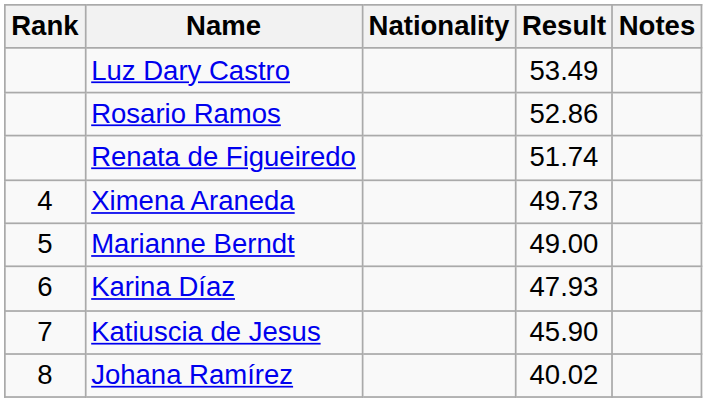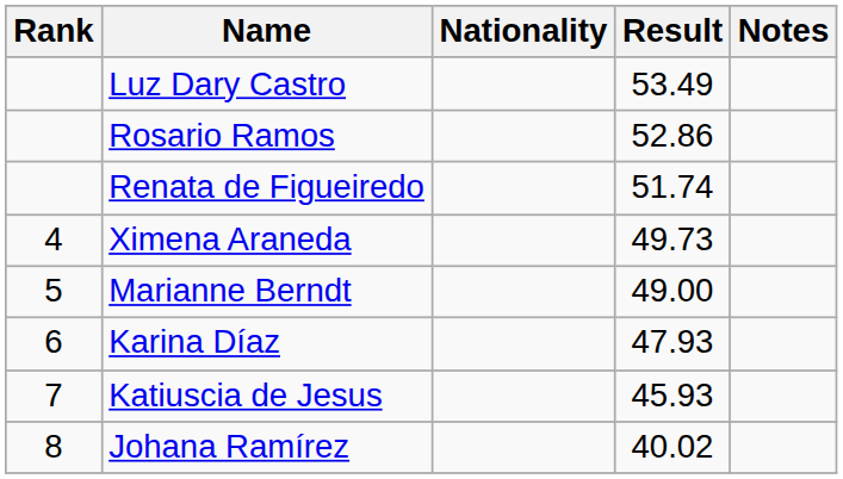 <table class="wikitable sortable" style="text-align:center">
 <tr>
 <th>Rank</th>
 <th>Name</th>
 <th>Nationality</th>
 <th>Result</th>
 <th>Notes</th>
 </tr>
 <tr>
 <td></td>
 <td align=left><a href='#'>Luz Dary Castro</a></td>
 <td align=left></td>
 <td>53.49</td>
 <td></td>
 </tr>
 <tr>
 <td></td>
 <td align=left><a href='#'>Rosario Ramos</a></td>
 <td align=left></td>
 <td>52.86</td>
 <td></td>
 </tr>
 <tr>
 <td></td>
 <td align=left><a href='#'>Renata de Figueiredo</a></td>
 <td align=left></td>
 <td>51.74</td>
 <td></td>
 </tr>
 <tr>
 <td>4</td>
 <td align=left><a href='#'>Ximena Araneda</a></td>
 <td align=left></td>
 <td>49.73</td>
 <td></td>
 </tr>
 <tr>
 <td>5</td>
 <td align=left><a href='#'>Marianne Berndt</a></td>
 <td align=left></td>
 <td>49.00</td>
 <td></td>
 </tr>
 <tr>
 <td>6</td>
 <td align=left><a href='#'>Karina Díaz</a></td>
 <td align=left></td>
 <td>47.93</td>
 <td></td>
 </tr>
 <tr>
 <td>7</td>
 <td align=left><a href='#'>Katiuscia de Jesus</a></td>
 <td align=left></td>
-<td>45.90</td>
+<td>45.93</td>
 <td></td>
 </tr>
 <tr>
 <td>8</td>
 <td align=left><a href='#'>Johana Ramírez</a></td>
 <td align=left></td>
 <td>40.02</td>
 <td></td>
 </tr>
 </table>
